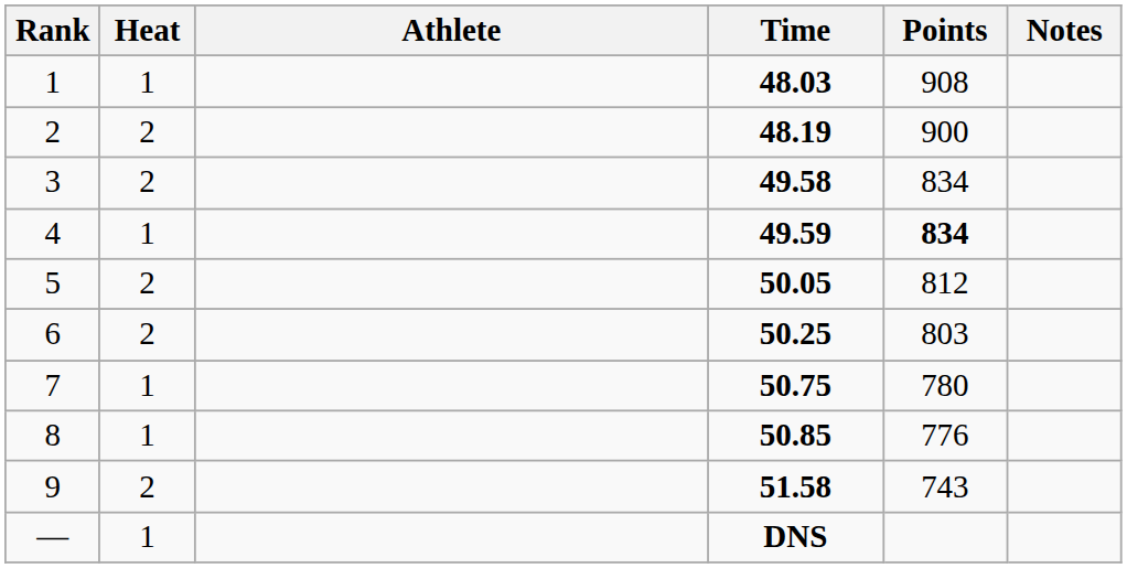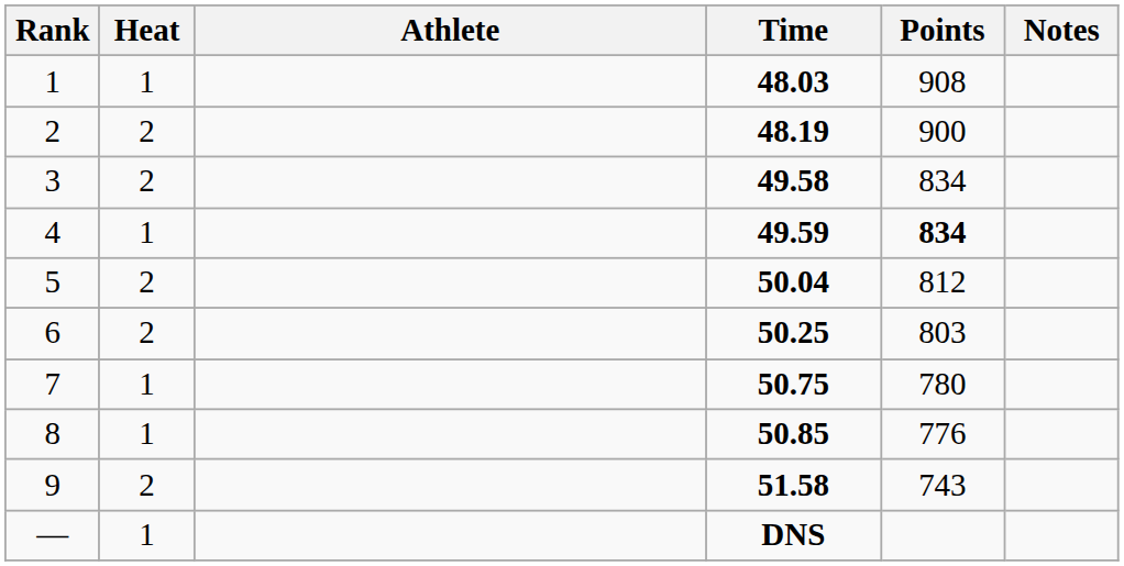 <table class="wikitable" style="text-align:center">
 <tr>
 <th width=40>Rank</th>
 <th width=40>Heat</th>
 <th width=250>Athlete</th>
 <th width=80>Time</th>
 <th width=55>Points</th>
 <th width=50>Notes</th>
 </tr>
 <tr>
 <td>1</td>
 <td>1</td>
 <td align="left"></td>
 <td><strong>48.03</strong></td>
 <td>908</td>
 <td></td>
 </tr>
 <tr>
 <td>2</td>
 <td>2</td>
 <td align="left"></td>
 <td><strong>48.19</strong></td>
 <td>900</td>
 <td></td>
 </tr>
 <tr>
 <td>3</td>
 <td>2</td>
 <td align="left"></td>
 <td><strong>49.58</strong></td>
 <td>834</td>
 <td></td>
 </tr>
 <tr>
 <td>4</td>
 <td>1</td>
 <td align="left"></td>
 <td><strong>49.59</strong></td>
 <td><strong>834</strong></td>
 <td></td>
 </tr>
 <tr>
 <td>5</td>
 <td>2</td>
 <td align="left"></td>
-<td><strong>50.05</strong></td>
+<td><strong>50.04</strong></td>
 <td>812</td>
 <td></td>
 </tr>
 <tr>
 <td>6</td>
 <td>2</td>
 <td align="left"></td>
 <td><strong>50.25</strong></td>
 <td>803</td>
 <td></td>
 </tr>
 <tr>
 <td>7</td>
 <td>1</td>
 <td align="left"></td>
 <td><strong>50.75</strong></td>
 <td>780</td>
 <td></td>
 </tr>
 <tr>
 <td>8</td>
 <td>1</td>
 <td align="left"></td>
 <td><strong>50.85</strong></td>
 <td>776</td>
 <td></td>
 </tr>
 <tr>
 <td>9</td>
 <td>2</td>
 <td align="left"></td>
 <td><strong>51.58</strong></td>
 <td>743</td>
 <td></td>
 </tr>
 <tr>
 <td>—</td>
 <td>1</td>
 <td align="left"></td>
 <td><strong>DNS</strong></td>
 <td></td>
 <td></td>
 </tr>
 </table>
